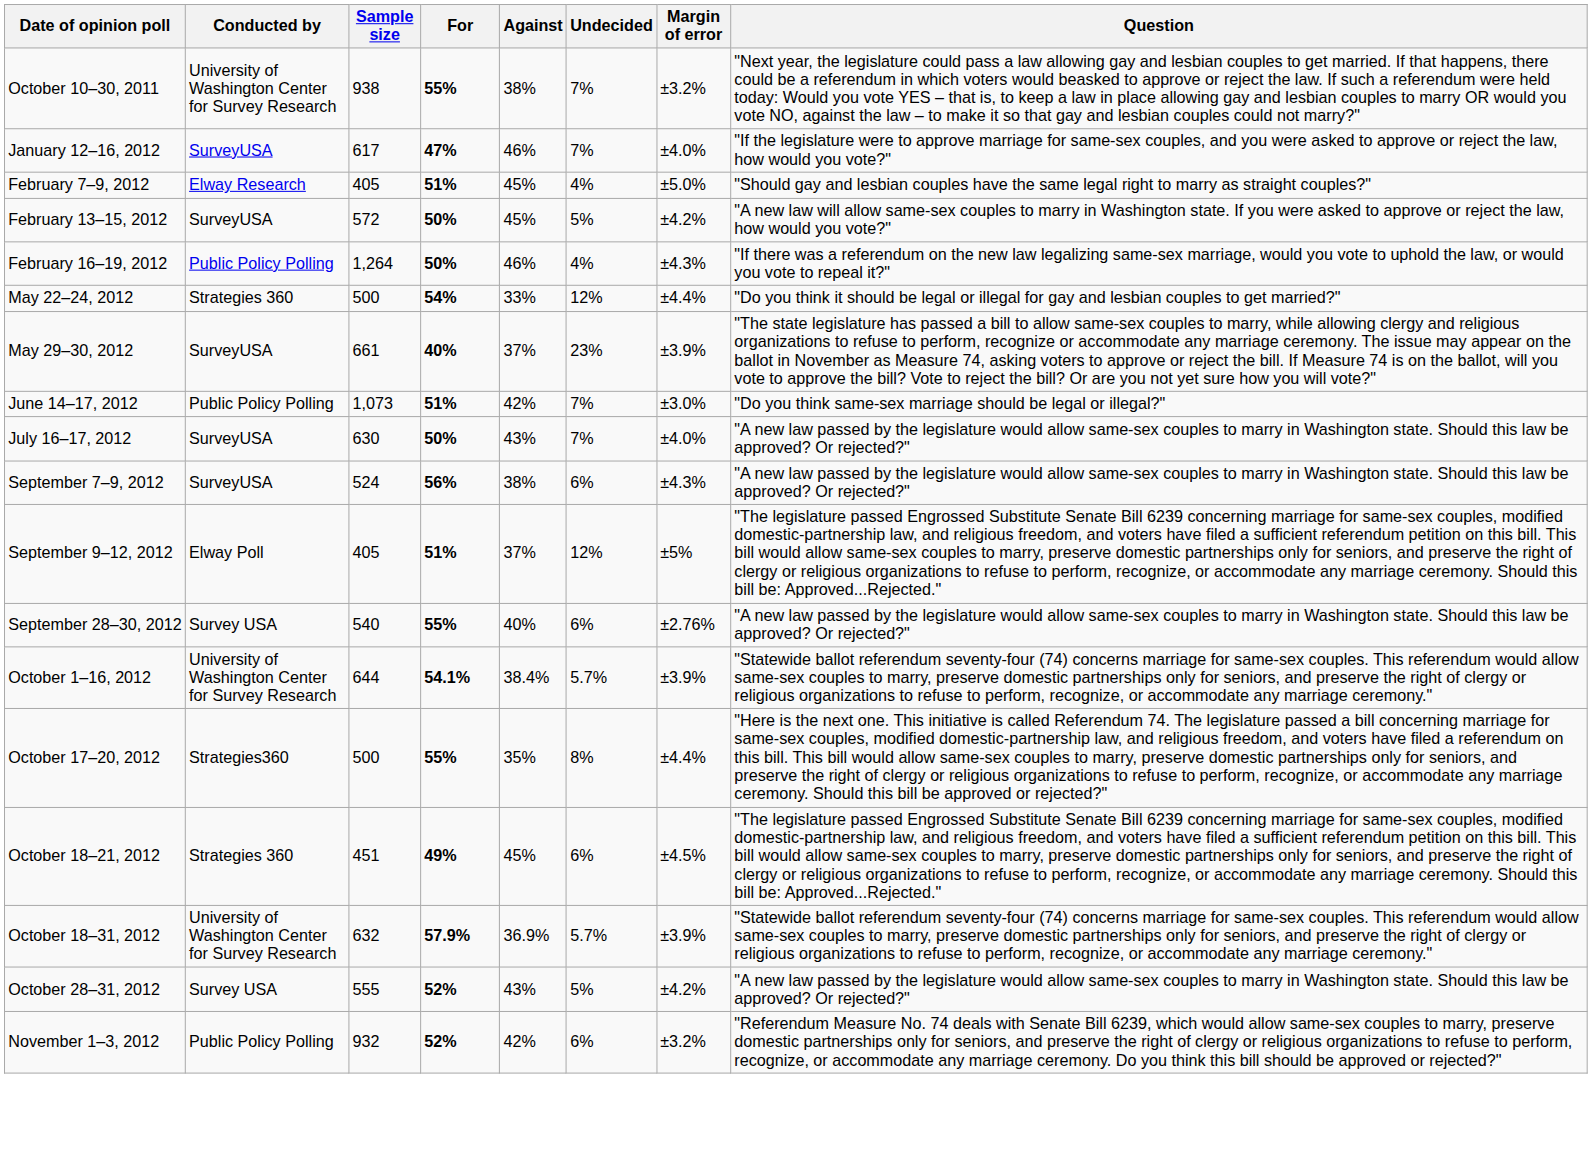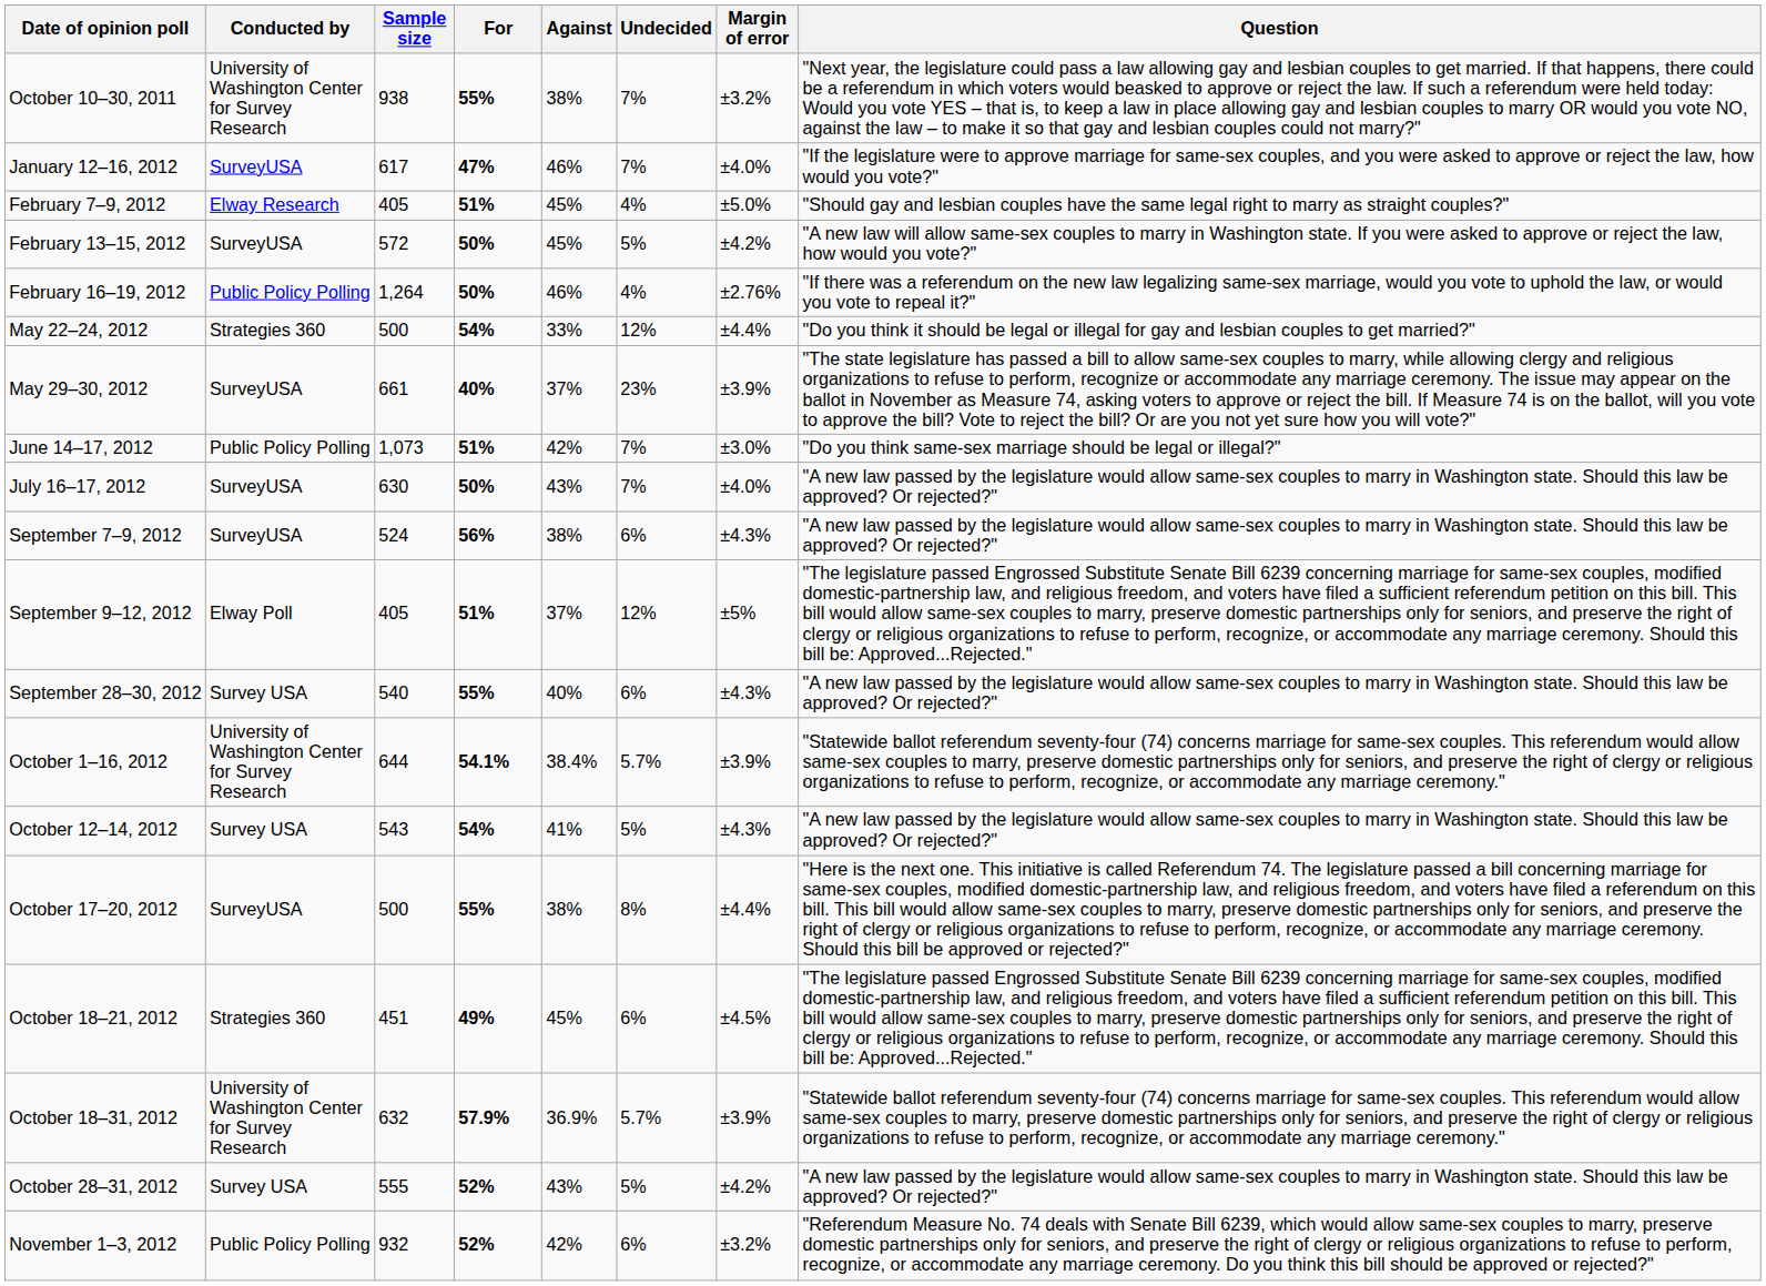 <table class="wikitable">
 <tr>
 <th>Date of opinion poll</th>
 <th>Conducted by</th>
 <th><a href='#'>Sample size</a></th>
 <th width=5%>For</th>
 <th>Against</th>
 <th>Undecided</th>
 <th>Margin of error</th>
 <th>Question</th>
 </tr>
 <tr>
 <td>October 10–30, 2011</td>
 <td>University of Washington Center for Survey Research</td>
 <td>938</td>
 <td><strong>55%</strong></td>
 <td>38%</td>
 <td>7%</td>
 <td>±3.2%</td>
 <td>"Next year, the legislature could pass a law allowing gay and lesbian couples to get married. If that happens, there could be a referendum in which voters would beasked to approve or reject the law. If such a referendum were held today: Would you vote YES – that is, to keep a law in place allowing gay and lesbian couples to marry OR would you vote NO, against the law – to make it so that gay and lesbian couples could not marry?"</td>
 </tr>
 <tr>
 <td>January 12–16, 2012</td>
 <td><a href='#'>SurveyUSA</a></td>
 <td>617</td>
 <td><strong>47%</strong></td>
 <td>46%</td>
 <td>7%</td>
 <td>±4.0%</td>
 <td>"If the legislature were to approve marriage for same-sex couples, and you were asked to approve or reject the law, how would you vote?"</td>
 </tr>
 <tr>
 <td>February 7–9, 2012</td>
 <td><a href='#'>Elway Research</a></td>
 <td>405</td>
 <td><strong>51%</strong></td>
 <td>45%</td>
 <td>4%</td>
 <td>±5.0%</td>
 <td>"Should gay and lesbian couples have the same legal right to marry as straight couples?"</td>
 </tr>
 <tr>
 <td>February 13–15, 2012</td>
 <td>SurveyUSA</td>
 <td>572</td>
 <td><strong>50%</strong></td>
 <td>45%</td>
 <td>5%</td>
 <td>±4.2%</td>
 <td>"A new law will allow same-sex couples to marry in Washington state. If you were asked to approve or reject the law, how would you vote?"</td>
 </tr>
 <tr>
 <td nowrap>February 16–19, 2012</td>
 <td><a href='#'>Public Policy Polling</a></td>
 <td>1,264</td>
 <td><strong>50%</strong></td>
 <td>46%</td>
 <td>4%</td>
-<td>±4.3%</td>
+<td>±2.76%</td>
 <td>"If there was a referendum on the new law legalizing same-sex marriage, would you vote to uphold the law, or would you vote to repeal it?"</td>
 </tr>
 <tr>
 <td>May 22–24, 2012</td>
 <td>Strategies 360</td>
 <td>500</td>
 <td><strong>54%</strong></td>
 <td>33%</td>
 <td>12%</td>
 <td>±4.4%</td>
 <td>"Do you think it should be legal or illegal for gay and lesbian couples to get married?"</td>
 </tr>
 <tr>
 <td nowrap>May 29–30, 2012</td>
 <td>SurveyUSA</td>
 <td>661</td>
 <td><strong>40%</strong></td>
 <td>37%</td>
 <td>23%</td>
 <td>±3.9%</td>
 <td>"The state legislature has passed a bill to allow same-sex couples to marry, while allowing clergy and religious organizations to refuse to perform, recognize or accommodate any marriage ceremony. The issue may appear on the ballot in November as Measure 74, asking voters to approve or reject the bill. If Measure 74 is on the ballot, will you vote to approve the bill? Vote to reject the bill? Or are you not yet sure how you will vote?"</td>
 </tr>
 <tr>
 <td nowrap>June 14–17, 2012</td>
 <td>Public Policy Polling</td>
 <td>1,073</td>
 <td><strong>51%</strong></td>
 <td>42%</td>
 <td>7%</td>
 <td>±3.0%</td>
 <td>"Do you think same-sex marriage should be legal or illegal?"</td>
 </tr>
 <tr>
 <td nowrap>July 16–17, 2012</td>
 <td>SurveyUSA</td>
 <td>630</td>
 <td><strong>50%</strong></td>
 <td>43%</td>
 <td>7%</td>
 <td>±4.0%</td>
 <td>"A new law passed by the legislature would allow same-sex couples to marry in Washington state. Should this law be approved? Or rejected?"</td>
 </tr>
 <tr>
 <td nowrap>September 7–9, 2012</td>
 <td>SurveyUSA</td>
 <td>524</td>
 <td><strong>56%</strong></td>
 <td>38%</td>
 <td>6%</td>
 <td>±4.3%</td>
 <td>"A new law passed by the legislature would allow same-sex couples to marry in Washington state. Should this law be approved? Or rejected?"</td>
 </tr>
 <tr>
 <td nowrap>September 9–12, 2012</td>
 <td>Elway Poll</td>
 <td>405</td>
 <td><strong>51%</strong></td>
 <td>37%</td>
 <td>12%</td>
 <td>±5%</td>
 <td>"The legislature passed Engrossed Substitute Senate Bill 6239 concerning marriage for same-sex couples, modified domestic-partnership law, and religious freedom, and voters have filed a sufficient referendum petition on this bill. This bill would allow same-sex couples to marry, preserve domestic partnerships only for seniors, and preserve the right of clergy or religious organizations to refuse to perform, recognize, or accommodate any marriage ceremony. Should this bill be: Approved...Rejected."</td>
 </tr>
 <tr>
 <td nowrap>September 28–30, 2012</td>
 <td>Survey USA</td>
 <td>540</td>
 <td><strong>55%</strong></td>
 <td>40%</td>
 <td>6%</td>
-<td>±2.76%</td>
+<td>±4.3%</td>
 <td>"A new law passed by the legislature would allow same-sex couples to marry in Washington state. Should this law be approved? Or rejected?"</td>
 </tr>
 <tr>
 <td>October 1–16, 2012</td>
 <td>University of Washington Center for Survey Research</td>
 <td>644</td>
 <td><strong>54.1%</strong></td>
 <td>38.4%</td>
 <td>5.7%</td>
 <td>±3.9%</td>
 <td>"Statewide ballot referendum seventy-four (74) concerns marriage for same-sex couples. This referendum would allow same-sex couples to marry, preserve domestic partnerships only for seniors, and preserve the right of clergy or religious organizations to refuse to perform, recognize, or accommodate any marriage ceremony."</td>
 </tr>
 <tr>
+<td nowrap>October 12–14, 2012</td>
+<td>Survey USA</td>
+<td>543</td>
+<td><strong>54%</strong></td>
+<td>41%</td>
+<td>5%</td>
+<td>±4.3%</td>
+<td>"A new law passed by the legislature would allow same-sex couples to marry in Washington state. Should this law be approved? Or rejected?"</td>
+</tr>
+<tr>
 <td nowrap>October 17–20, 2012</td>
-<td>Strategies360</td>
+<td>SurveyUSA</td>
 <td>500</td>
 <td><strong>55%</strong></td>
-<td>35%</td>
+<td>38%</td>
 <td>8%</td>
 <td>±4.4%</td>
 <td>"Here is the next one. This initiative is called Referendum 74. The legislature passed a bill concerning marriage for same-sex couples, modified domestic-partnership law, and religious freedom, and voters have filed a referendum on this bill. This bill would allow same-sex couples to marry, preserve domestic partnerships only for seniors, and preserve the right of clergy or religious organizations to refuse to perform, recognize, or accommodate any marriage ceremony. Should this bill be approved or rejected?"</td>
 </tr>
 <tr>
 <td nowrap>October 18–21, 2012</td>
 <td>Strategies 360</td>
 <td>451</td>
 <td><strong>49%</strong></td>
 <td>45%</td>
 <td>6%</td>
 <td>±4.5%</td>
 <td>"The legislature passed Engrossed Substitute Senate Bill 6239 concerning marriage for same-sex couples, modified domestic-partnership law, and religious freedom, and voters have filed a sufficient referendum petition on this bill. This bill would allow same-sex couples to marry, preserve domestic partnerships only for seniors, and preserve the right of clergy or religious organizations to refuse to perform, recognize, or accommodate any marriage ceremony. Should this bill be: Approved...Rejected."</td>
 </tr>
 <tr>
 <td>October 18–31, 2012</td>
 <td>University of Washington Center for Survey Research</td>
 <td>632</td>
 <td><strong>57.9%</strong></td>
 <td>36.9%</td>
 <td>5.7%</td>
 <td>±3.9%</td>
 <td>"Statewide ballot referendum seventy-four (74) concerns marriage for same-sex couples. This referendum would allow same-sex couples to marry, preserve domestic partnerships only for seniors, and preserve the right of clergy or religious organizations to refuse to perform, recognize, or accommodate any marriage ceremony."</td>
 </tr>
 <tr>
 <td nowrap>October 28–31, 2012</td>
 <td>Survey USA</td>
 <td>555</td>
 <td><strong>52%</strong></td>
 <td>43%</td>
 <td>5%</td>
 <td>±4.2%</td>
 <td>"A new law passed by the legislature would allow same-sex couples to marry in Washington state. Should this law be approved? Or rejected?"</td>
 </tr>
 <tr>
 <td nowrap>November 1–3, 2012</td>
 <td>Public Policy Polling</td>
 <td>932</td>
 <td><strong>52%</strong></td>
 <td>42%</td>
 <td>6%</td>
 <td>±3.2%</td>
 <td>"Referendum Measure No. 74 deals with Senate Bill 6239, which would allow same-sex couples to marry, preserve domestic partnerships only for seniors, and preserve the right of clergy or religious organizations to refuse to perform, recognize, or accommodate any marriage ceremony. Do you think this bill should be approved or rejected?"</td>
 </tr>
 </table>
